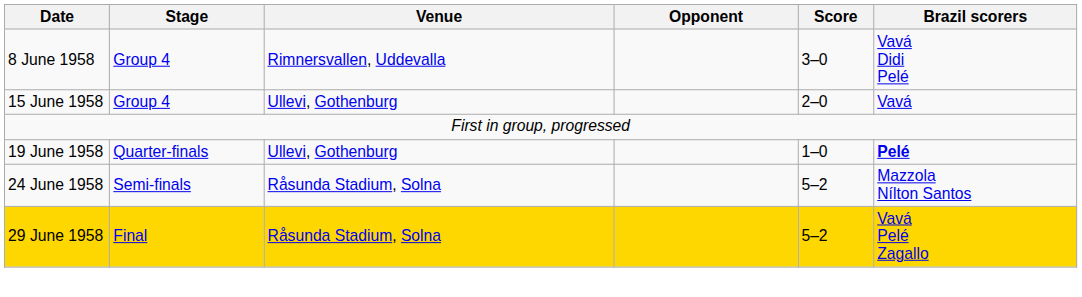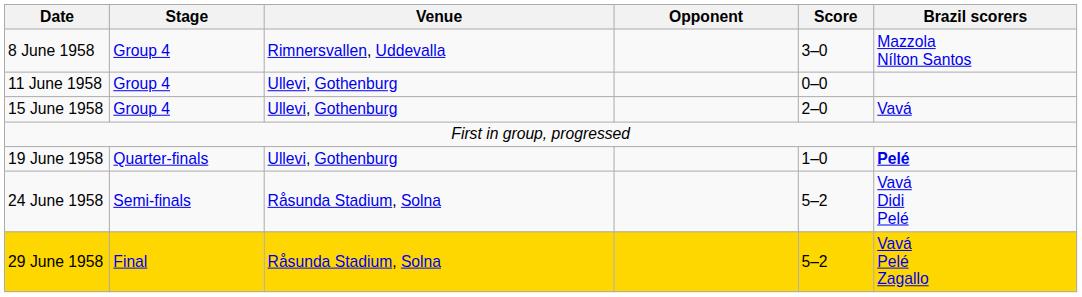 <table class="wikitable">
 <tr>
 <th width=100px>Date</th>
 <th width=150px>Stage</th>
 <th width=350px>Venue</th>
 <th width=180px>Opponent</th>
 <th width=70px>Score</th>
 <th width=200px>Brazil scorers</th>
 </tr>
 <tr>
 <td>8 June 1958</td>
 <td><a href='#'>Group 4</a></td>
 <td><a href='#'>Rimnersvallen</a>, <a href='#'>Uddevalla</a></td>
 <td></td>
 <td>3–0</td>
-<td><a href='#'>Vavá</a>  <br> <a href='#'>Didi</a>  <br> <a href='#'>Pelé</a> </td>
+<td><a href='#'>Mazzola</a>  <br> <a href='#'>Nílton Santos</a> </td>
+</tr>
+<tr>
+<td>11 June 1958</td>
+<td><a href='#'>Group 4</a></td>
+<td><a href='#'>Ullevi</a>, <a href='#'>Gothenburg</a></td>
+<td></td>
+<td>0–0</td>
+<td></td>
 </tr>
 <tr>
 <td>15 June 1958</td>
 <td><a href='#'>Group 4</a></td>
 <td><a href='#'>Ullevi</a>, <a href='#'>Gothenburg</a></td>
 <td></td>
 <td>2–0</td>
 <td><a href='#'>Vavá</a> </td>
 </tr>
 <tr>
 <td colspan="6" style="text-align:center;"><em>First in group, progressed</em></td>
 </tr>
 <tr>
 <td>19 June 1958</td>
 <td><a href='#'>Quarter-finals</a></td>
 <td><a href='#'>Ullevi</a>, <a href='#'>Gothenburg</a></td>
 <td></td>
 <td>1–0</td>
 <td><strong><a href='#'>Pelé</a> </strong></td>
 </tr>
 <tr>
 <td>24 June 1958</td>
 <td><a href='#'>Semi-finals</a></td>
 <td><a href='#'>Råsunda Stadium</a>, <a href='#'>Solna</a></td>
 <td></td>
 <td>5–2</td>
-<td><a href='#'>Mazzola</a>  <br> <a href='#'>Nílton Santos</a> </td>
+<td><a href='#'>Vavá</a>  <br> <a href='#'>Didi</a>  <br> <a href='#'>Pelé</a> </td>
 </tr>
 <tr style="background:gold;">
 <td>29 June 1958</td>
 <td><a href='#'>Final</a></td>
 <td><a href='#'>Råsunda Stadium</a>, <a href='#'>Solna</a></td>
 <td></td>
 <td>5–2</td>
 <td><a href='#'>Vavá</a>  <br> <a href='#'>Pelé</a>  <br> <a href='#'>Zagallo</a> </td>
 </tr>
 </table>
